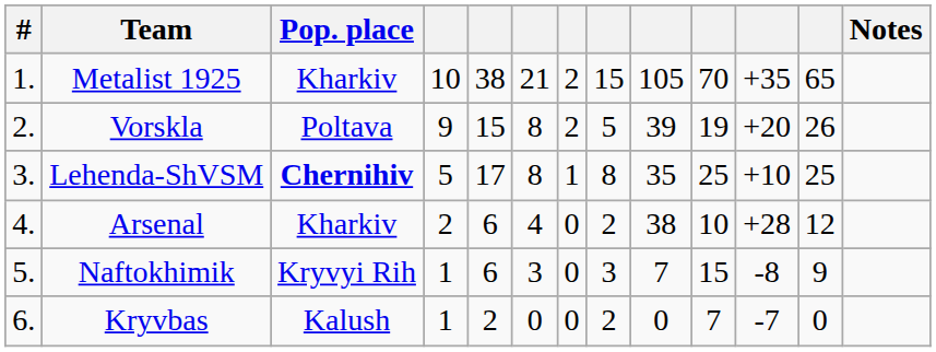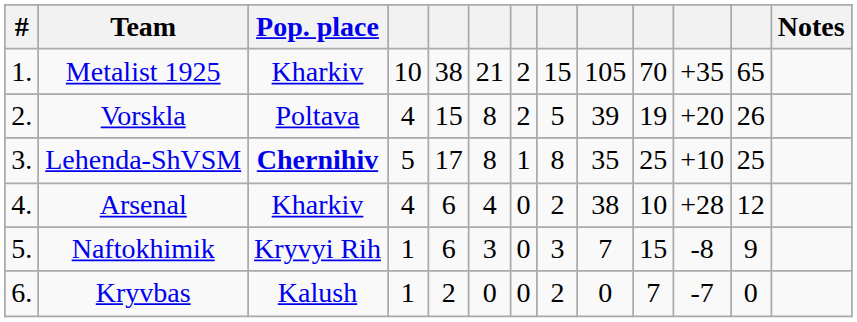 <table class="wikitable">
 <tr>
 <th>#</th>
 <th>Team</th>
 <th><a href='#'>Pop. place</a></th>
 <th></th>
 <th></th>
 <th></th>
 <th></th>
 <th></th>
 <th></th>
 <th></th>
 <th></th>
 <th></th>
 <th>Notes</th>
 </tr>
 <tr align=center>
 <td>1.</td>
 <td><a href='#'>Metalist 1925</a></td>
 <td><a href='#'>Kharkiv</a></td>
 <td>10</td>
 <td>38</td>
 <td>21</td>
 <td>2</td>
 <td>15</td>
 <td>105</td>
 <td>70</td>
 <td>+35</td>
 <td>65</td>
 <td></td>
 </tr>
 <tr align=center>
 <td>2.</td>
 <td><a href='#'>Vorskla</a></td>
 <td><a href='#'>Poltava</a></td>
-<td>9</td>
+<td>4</td>
 <td>15</td>
 <td>8</td>
 <td>2</td>
 <td>5</td>
 <td>39</td>
 <td>19</td>
 <td>+20</td>
 <td>26</td>
 <td></td>
 </tr>
 <tr align=center>
 <td>3.</td>
 <td><a href='#'>Lehenda-ShVSM</a></td>
 <td><strong><a href='#'>Chernihiv</a></strong></td>
 <td>5</td>
 <td>17</td>
 <td>8</td>
 <td>1</td>
 <td>8</td>
 <td>35</td>
 <td>25</td>
 <td>+10</td>
 <td>25</td>
 <td></td>
 </tr>
 <tr align=center>
 <td>4.</td>
 <td><a href='#'>Arsenal</a></td>
 <td><a href='#'>Kharkiv</a></td>
-<td>2</td>
+<td>4</td>
 <td>6</td>
 <td>4</td>
 <td>0</td>
 <td>2</td>
 <td>38</td>
 <td>10</td>
 <td>+28</td>
 <td>12</td>
 <td></td>
 </tr>
 <tr align=center>
 <td>5.</td>
 <td><a href='#'>Naftokhimik</a></td>
 <td><a href='#'>Kryvyi Rih</a></td>
 <td>1</td>
 <td>6</td>
 <td>3</td>
 <td>0</td>
 <td>3</td>
 <td>7</td>
 <td>15</td>
 <td>-8</td>
 <td>9</td>
 <td></td>
 </tr>
 <tr align=center>
 <td>6.</td>
 <td><a href='#'>Kryvbas</a></td>
 <td><a href='#'>Kalush</a></td>
 <td>1</td>
 <td>2</td>
 <td>0</td>
 <td>0</td>
 <td>2</td>
 <td>0</td>
 <td>7</td>
 <td>-7</td>
 <td>0</td>
 <td></td>
 </tr>
 </table>
